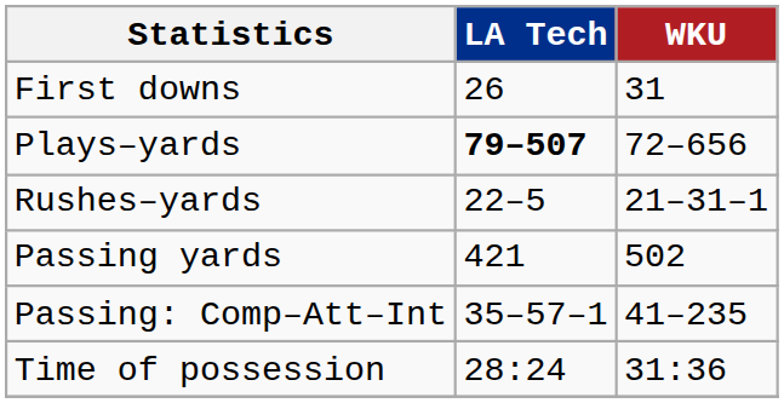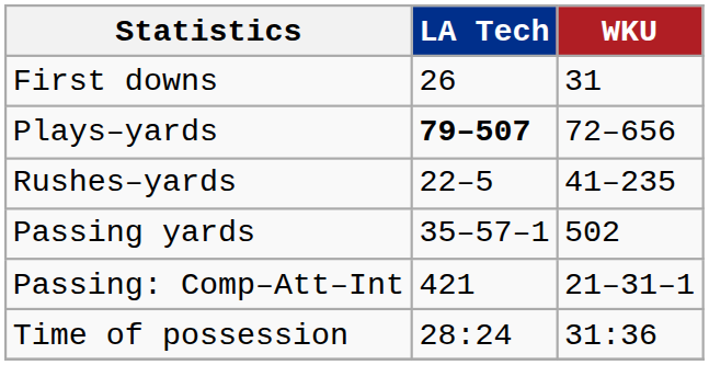 <table class="wikitable">
 <tr>
 <th>Statistics</th>
 <th style="background:#002F8B; color:#FFFFFF">LA Tech</th>
 <th style="background:#B01E24; color:#FFFFFF">WKU</th>
 </tr>
 <tr>
 <td>First downs</td>
 <td>26</td>
 <td>31</td>
 </tr>
 <tr>
 <td>Plays–yards</td>
 <td><strong>79–507</strong></td>
 <td>72–656</td>
 </tr>
 <tr>
 <td>Rushes–yards</td>
 <td>22–5</td>
-<td>21–31–1</td>
+<td>41–235</td>
 </tr>
 <tr>
 <td>Passing yards</td>
-<td>421</td>
+<td>35–57–1</td>
 <td>502</td>
 </tr>
 <tr>
 <td>Passing: Comp–Att–Int</td>
-<td>35–57–1</td>
-<td>41–235</td>
+<td>421</td>
+<td>21–31–1</td>
 </tr>
 <tr>
 <td>Time of possession</td>
 <td>28:24</td>
 <td>31:36</td>
 </tr>
 <tr>
 </tr>
 </table>
